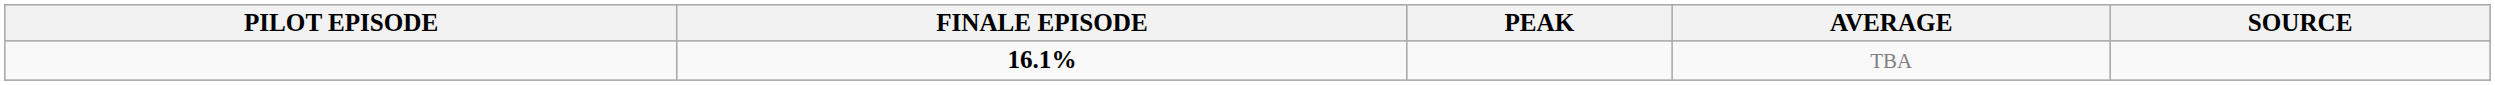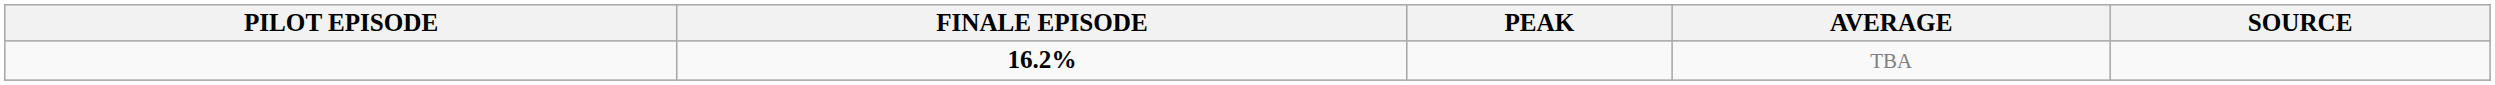 <table class="wikitable" style="text-align:center; background:#f9f9f9; line-height:16px;" width="100%">
 <tr>
 <th>PILOT EPISODE</th>
 <th>FINALE EPISODE</th>
 <th>PEAK</th>
 <th>AVERAGE</th>
 <th>SOURCE</th>
 </tr>
 <tr>
 <td></td>
-<td style="text-align:center; color:black;"><small></small><strong>16.1%</strong></td>
+<td style="text-align:center; color:black;"><small></small><strong>16.2%</strong></td>
 <td></td>
 <td style="text-align:center; color:gray;"><small>TBA</small></td>
 <td></td>
 </tr>
 </table>
